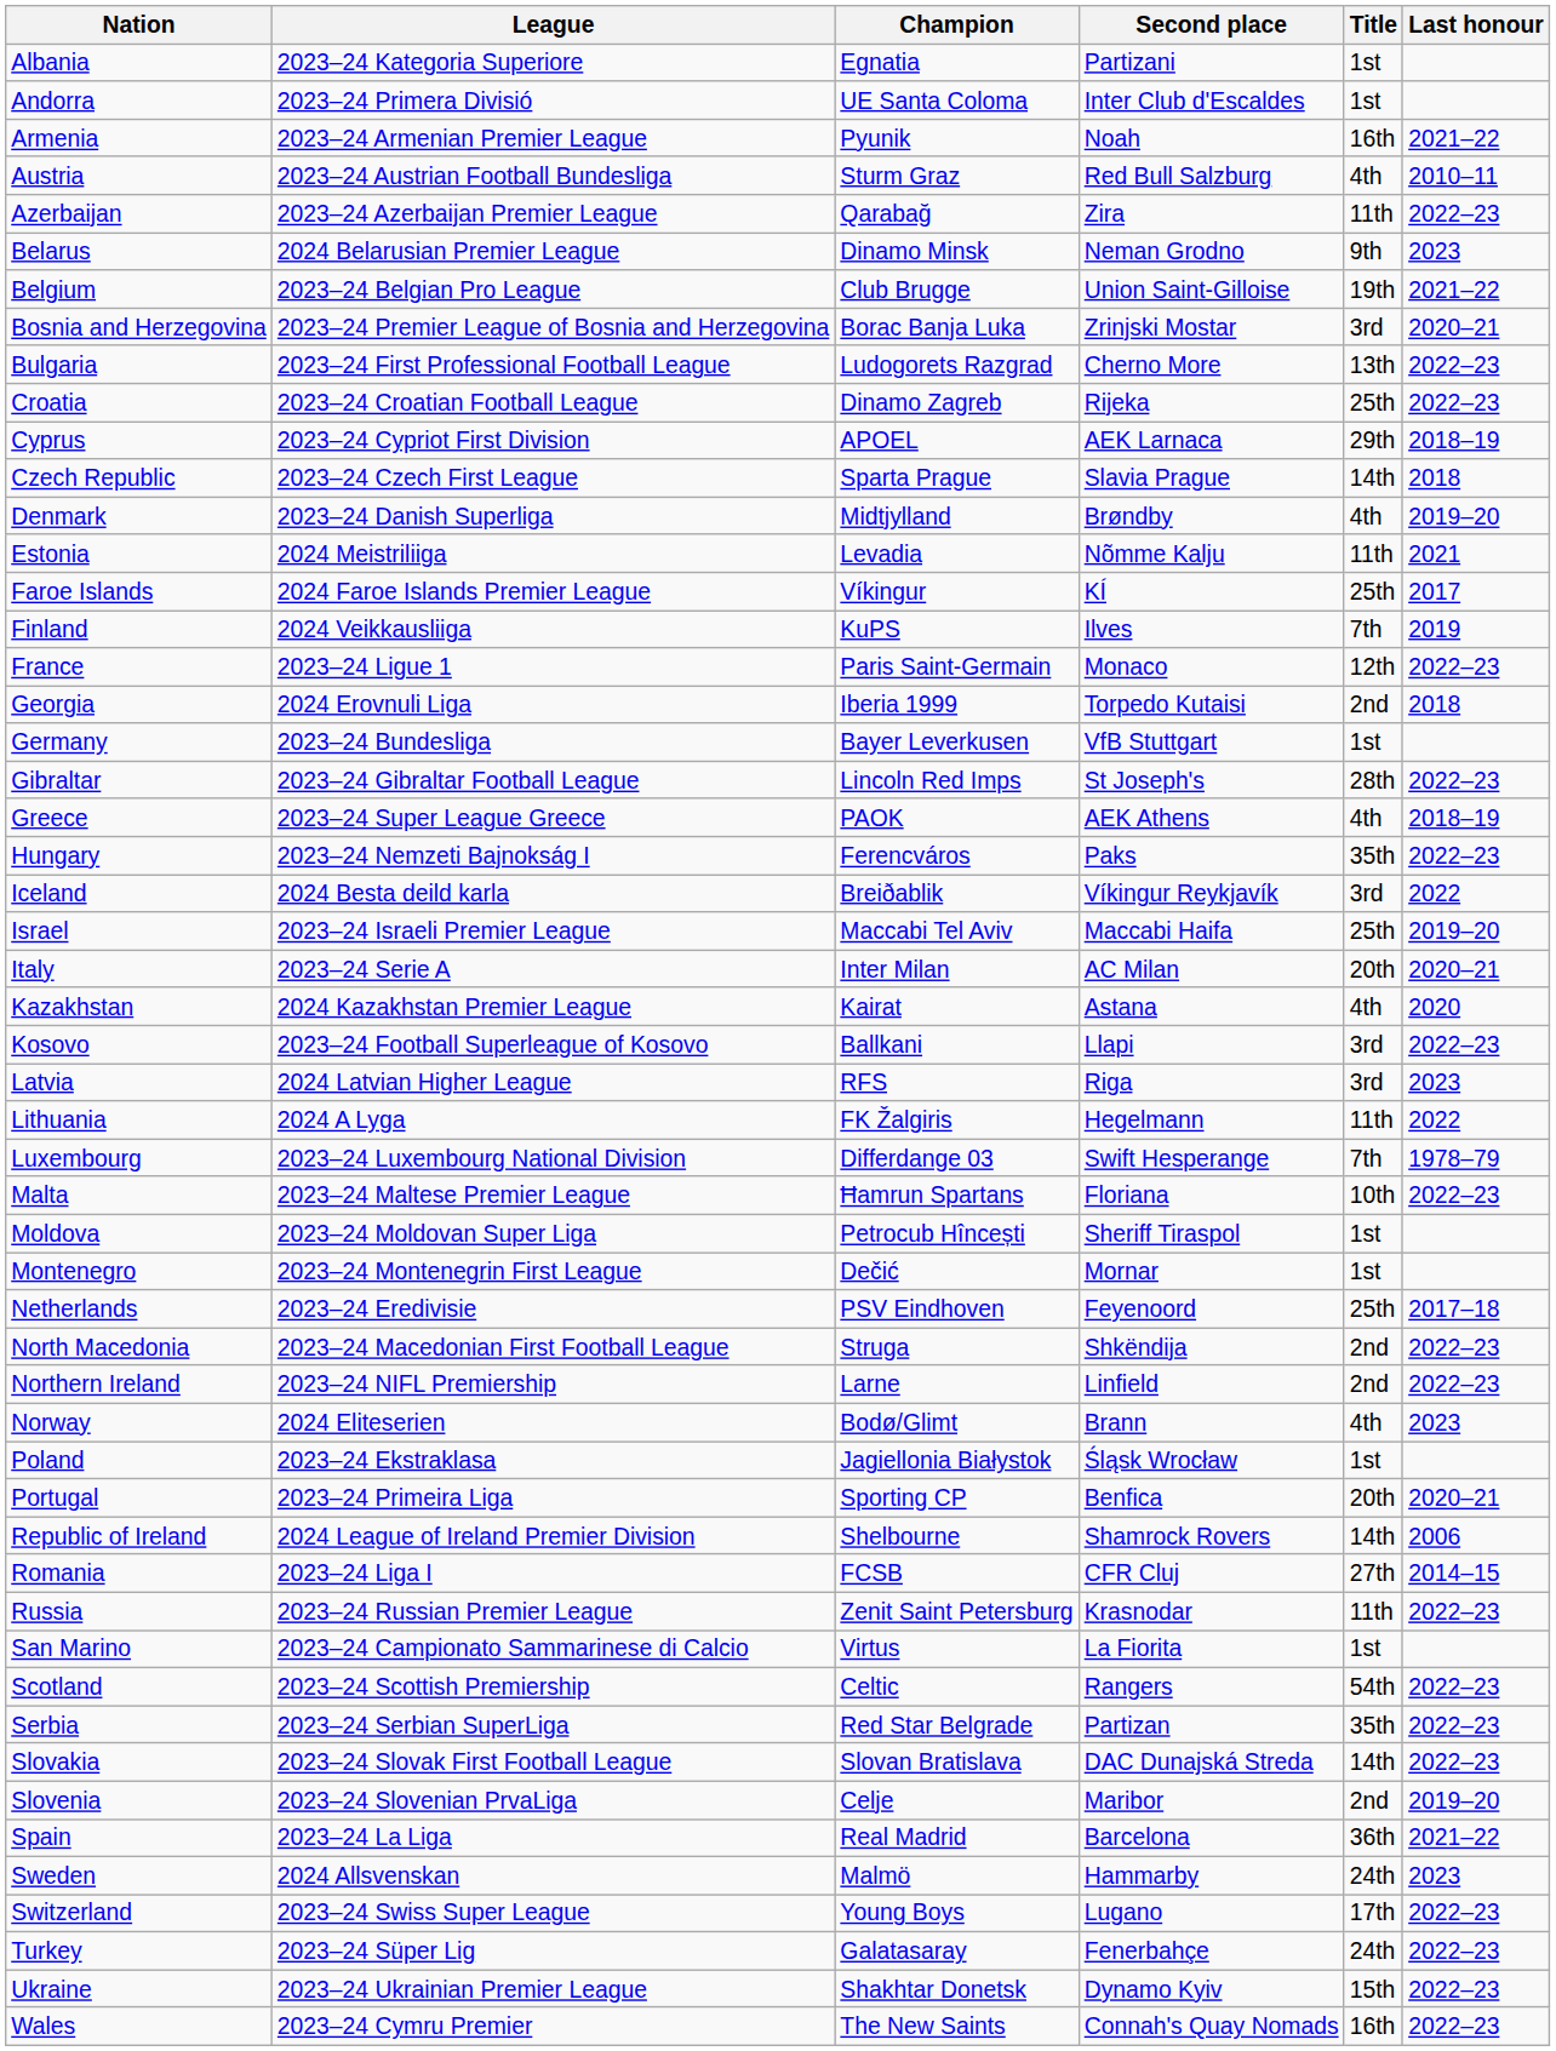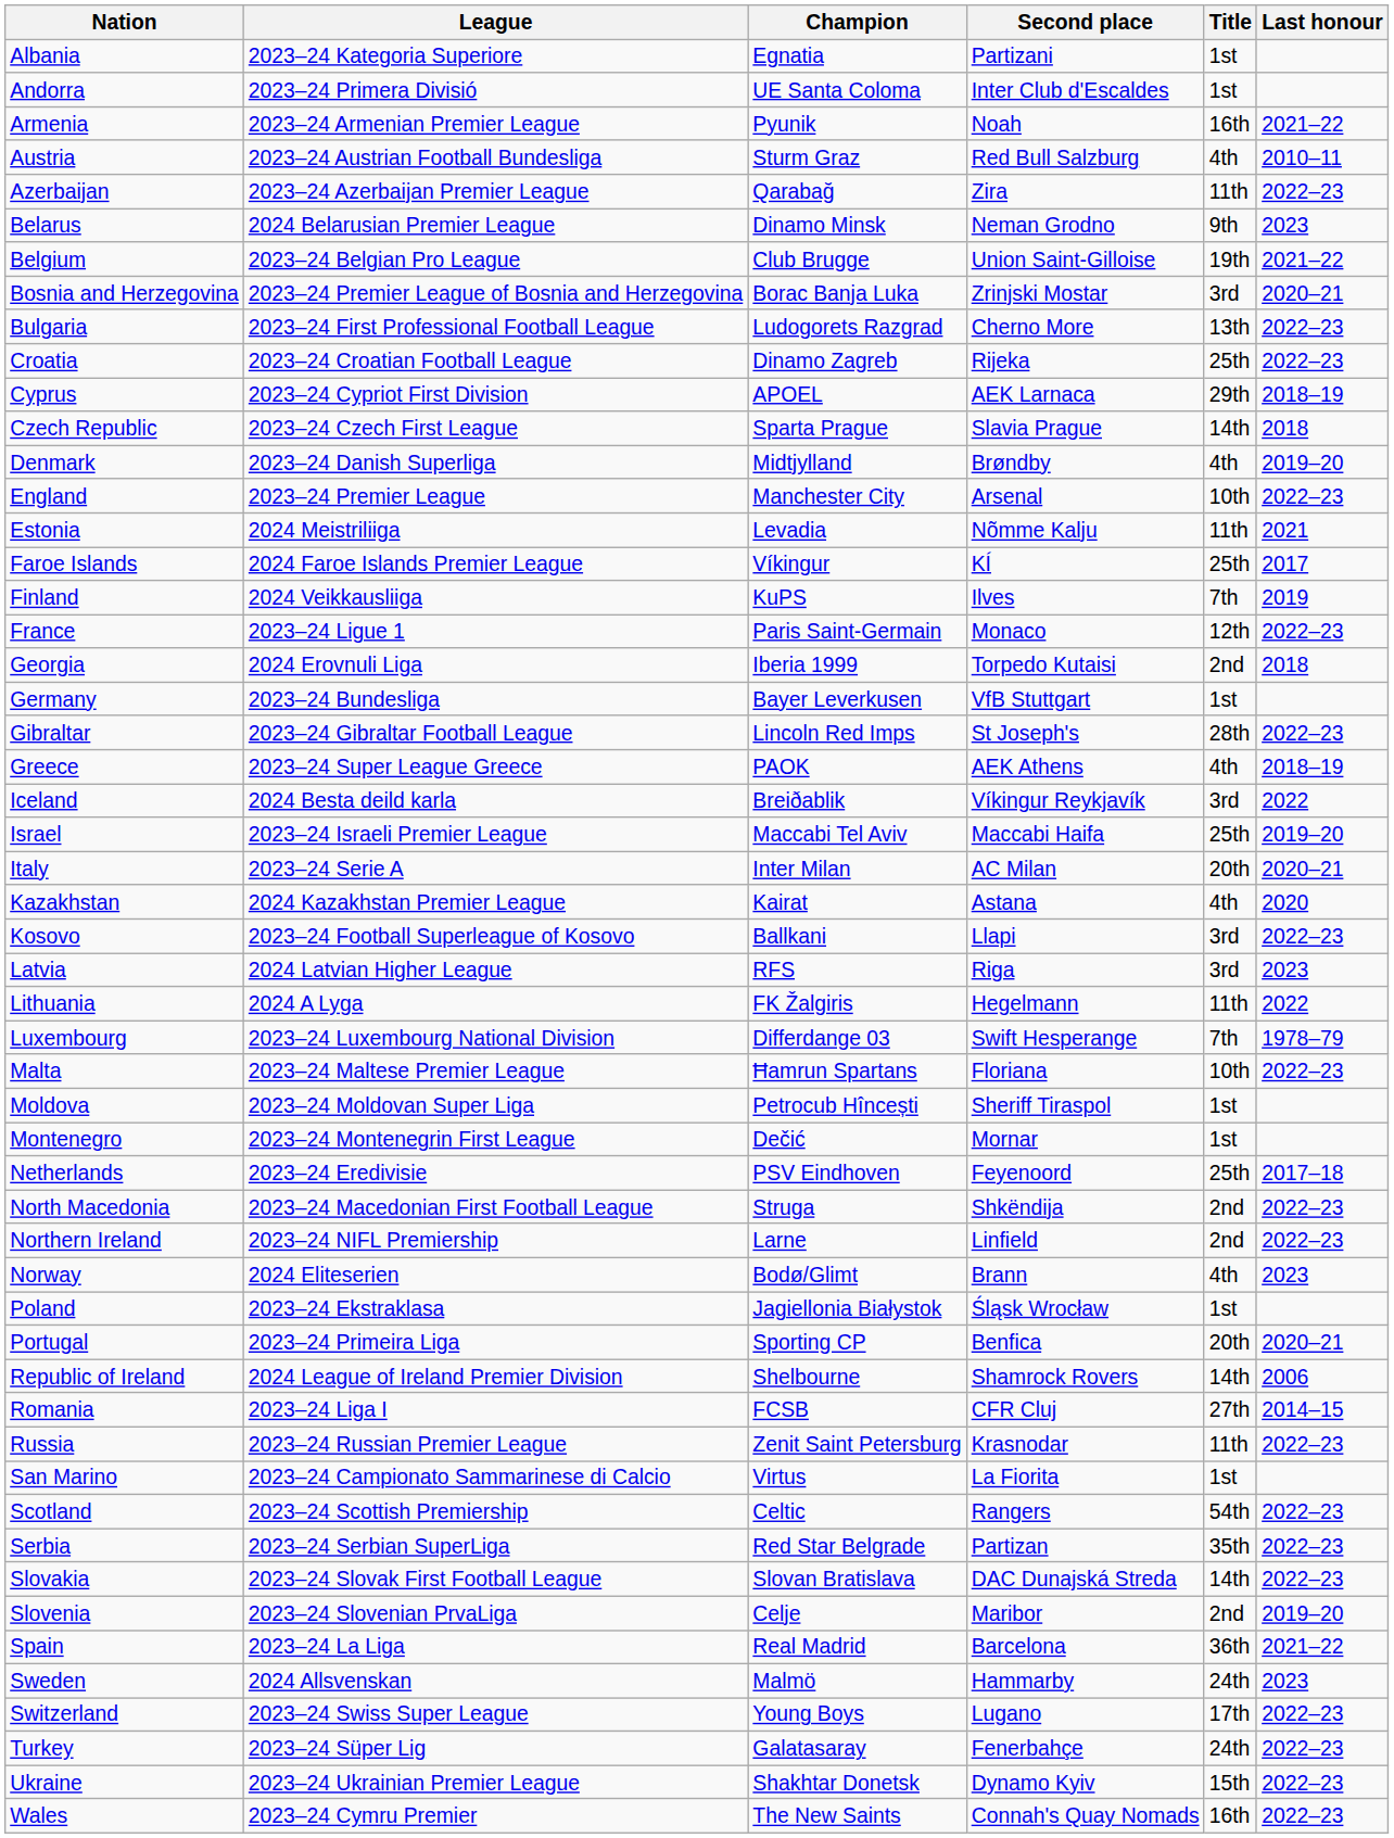 <table class=wikitable style="font-size:14px">
 <tr>
 <th>Nation</th>
 <th>League</th>
 <th>Champion</th>
 <th>Second place</th>
 <th data-sort-type="number">Title</th>
 <th>Last honour</th>
 </tr>
 <tr>
 <td> <a href='#'>Albania</a></td>
 <td><a href='#'>2023–24 Kategoria Superiore</a></td>
 <td><a href='#'>Egnatia</a></td>
 <td><a href='#'>Partizani</a></td>
 <td>1st</td>
 <td></td>
 </tr>
 <tr>
 <td> <a href='#'>Andorra</a></td>
 <td><a href='#'>2023–24 Primera Divisió</a></td>
 <td><a href='#'>UE Santa Coloma</a></td>
 <td><a href='#'>Inter Club d'Escaldes</a></td>
 <td>1st</td>
 <td></td>
 </tr>
 <tr>
 <td> <a href='#'>Armenia</a></td>
 <td><a href='#'>2023–24 Armenian Premier League</a></td>
 <td><a href='#'>Pyunik</a></td>
 <td><a href='#'>Noah</a></td>
 <td>16th</td>
 <td><a href='#'>2021–22</a></td>
 </tr>
 <tr>
 <td> <a href='#'>Austria</a></td>
 <td><a href='#'>2023–24 Austrian Football Bundesliga</a></td>
 <td><a href='#'>Sturm Graz</a></td>
 <td><a href='#'>Red Bull Salzburg</a></td>
 <td>4th</td>
 <td><a href='#'>2010–11</a></td>
 </tr>
 <tr>
 <td> <a href='#'>Azerbaijan</a></td>
 <td><a href='#'>2023–24 Azerbaijan Premier League</a></td>
 <td><a href='#'>Qarabağ</a></td>
 <td><a href='#'>Zira</a></td>
 <td>11th</td>
 <td><a href='#'>2022–23</a></td>
 </tr>
 <tr>
 <td> <a href='#'>Belarus</a></td>
 <td><a href='#'>2024 Belarusian Premier League</a></td>
 <td><a href='#'>Dinamo Minsk</a></td>
 <td><a href='#'>Neman Grodno</a></td>
 <td>9th</td>
 <td><a href='#'>2023</a></td>
 </tr>
 <tr>
 <td> <a href='#'>Belgium</a></td>
 <td><a href='#'>2023–24 Belgian Pro League</a></td>
 <td><a href='#'>Club Brugge</a></td>
 <td><a href='#'>Union Saint-Gilloise</a></td>
 <td>19th</td>
 <td><a href='#'>2021–22</a></td>
 </tr>
 <tr>
 <td> <a href='#'>Bosnia and Herzegovina</a></td>
 <td><a href='#'>2023–24 Premier League of Bosnia and Herzegovina</a></td>
 <td><a href='#'>Borac Banja Luka</a></td>
 <td><a href='#'>Zrinjski Mostar</a></td>
 <td>3rd</td>
 <td><a href='#'>2020–21</a></td>
 </tr>
 <tr>
 <td> <a href='#'>Bulgaria</a></td>
 <td><a href='#'>2023–24 First Professional Football League</a></td>
 <td><a href='#'>Ludogorets Razgrad</a></td>
 <td><a href='#'>Cherno More</a></td>
 <td>13th</td>
 <td><a href='#'>2022–23</a></td>
 </tr>
 <tr>
 <td> <a href='#'>Croatia</a></td>
 <td><a href='#'>2023–24 Croatian Football League</a></td>
 <td><a href='#'>Dinamo Zagreb</a></td>
 <td><a href='#'>Rijeka</a></td>
 <td>25th</td>
 <td><a href='#'>2022–23</a></td>
 </tr>
 <tr>
 <td> <a href='#'>Cyprus</a></td>
 <td><a href='#'>2023–24 Cypriot First Division</a></td>
 <td><a href='#'>APOEL</a></td>
 <td><a href='#'>AEK Larnaca</a></td>
 <td>29th</td>
 <td><a href='#'>2018–19</a></td>
 </tr>
 <tr>
 <td> <a href='#'>Czech Republic</a></td>
 <td><a href='#'>2023–24 Czech First League</a></td>
 <td><a href='#'>Sparta Prague</a></td>
 <td><a href='#'>Slavia Prague</a></td>
 <td>14th</td>
 <td><a href='#'>2018</a></td>
 </tr>
 <tr>
 <td> <a href='#'>Denmark</a></td>
 <td><a href='#'>2023–24 Danish Superliga</a></td>
 <td><a href='#'>Midtjylland</a></td>
 <td><a href='#'>Brøndby</a></td>
 <td>4th</td>
 <td><a href='#'>2019–20</a></td>
 </tr>
 <tr>
+<td> <a href='#'>England</a></td>
+<td><a href='#'>2023–24 Premier League</a></td>
+<td><a href='#'>Manchester City</a></td>
+<td><a href='#'>Arsenal</a></td>
+<td>10th</td>
+<td><a href='#'>2022–23</a></td>
+</tr>
+<tr>
 <td> <a href='#'>Estonia</a></td>
 <td><a href='#'>2024 Meistriliiga</a></td>
 <td><a href='#'>Levadia</a></td>
 <td><a href='#'>Nõmme Kalju</a></td>
 <td>11th</td>
 <td><a href='#'>2021</a></td>
 </tr>
 <tr>
 <td> <a href='#'>Faroe Islands</a></td>
 <td><a href='#'>2024 Faroe Islands Premier League</a></td>
 <td><a href='#'>Víkingur</a></td>
 <td><a href='#'>KÍ</a></td>
 <td>25th</td>
 <td><a href='#'>2017</a></td>
 </tr>
 <tr>
 <td> <a href='#'>Finland</a></td>
 <td><a href='#'>2024 Veikkausliiga</a></td>
 <td><a href='#'>KuPS</a></td>
 <td><a href='#'>Ilves</a></td>
 <td>7th</td>
 <td><a href='#'>2019</a></td>
 </tr>
 <tr>
 <td> <a href='#'>France</a></td>
 <td><a href='#'>2023–24 Ligue 1</a></td>
 <td><a href='#'>Paris Saint-Germain</a></td>
 <td><a href='#'>Monaco</a></td>
 <td>12th</td>
 <td><a href='#'>2022–23</a></td>
 </tr>
 <tr>
 <td> <a href='#'>Georgia</a></td>
 <td><a href='#'>2024 Erovnuli Liga</a></td>
 <td><a href='#'>Iberia 1999</a></td>
 <td><a href='#'>Torpedo Kutaisi</a></td>
 <td>2nd</td>
 <td><a href='#'>2018</a></td>
 </tr>
 <tr>
 <td> <a href='#'>Germany</a></td>
 <td><a href='#'>2023–24 Bundesliga</a></td>
 <td><a href='#'>Bayer Leverkusen</a></td>
 <td><a href='#'>VfB Stuttgart</a></td>
 <td>1st</td>
 <td></td>
 </tr>
 <tr>
 <td> <a href='#'>Gibraltar</a></td>
 <td><a href='#'>2023–24 Gibraltar Football League</a></td>
 <td><a href='#'>Lincoln Red Imps</a></td>
 <td><a href='#'>St Joseph's</a></td>
 <td>28th</td>
 <td><a href='#'>2022–23</a></td>
 </tr>
 <tr>
 <td> <a href='#'>Greece</a></td>
 <td><a href='#'>2023–24 Super League Greece</a></td>
 <td><a href='#'>PAOK</a></td>
 <td><a href='#'>AEK Athens</a></td>
 <td>4th</td>
 <td><a href='#'>2018–19</a></td>
-</tr>
-<tr>
-<td> <a href='#'>Hungary</a></td>
-<td><a href='#'>2023–24 Nemzeti Bajnokság I</a></td>
-<td><a href='#'>Ferencváros</a></td>
-<td><a href='#'>Paks</a></td>
-<td>35th</td>
-<td><a href='#'>2022–23</a></td>
 </tr>
 <tr>
 <td align=left> <a href='#'>Iceland</a></td>
 <td align=left><a href='#'>2024 Besta deild karla</a></td>
 <td><a href='#'>Breiðablik</a></td>
 <td><a href='#'>Víkingur Reykjavík</a></td>
 <td>3rd</td>
 <td><a href='#'>2022</a></td>
 </tr>
 <tr>
 <td> <a href='#'>Israel</a></td>
 <td><a href='#'>2023–24 Israeli Premier League</a></td>
 <td><a href='#'>Maccabi Tel Aviv</a></td>
 <td><a href='#'>Maccabi Haifa</a></td>
 <td>25th</td>
 <td><a href='#'>2019–20</a></td>
 </tr>
 <tr>
 <td> <a href='#'>Italy</a></td>
 <td><a href='#'>2023–24 Serie A</a></td>
 <td><a href='#'>Inter Milan</a></td>
 <td><a href='#'>AC Milan</a></td>
 <td>20th</td>
 <td><a href='#'>2020–21</a></td>
 </tr>
 <tr>
 <td> <a href='#'>Kazakhstan</a></td>
 <td><a href='#'>2024 Kazakhstan Premier League</a></td>
 <td><a href='#'>Kairat</a></td>
 <td><a href='#'>Astana</a></td>
 <td>4th</td>
 <td><a href='#'>2020</a></td>
 </tr>
 <tr>
 <td> <a href='#'>Kosovo</a></td>
 <td><a href='#'>2023–24 Football Superleague of Kosovo</a></td>
 <td><a href='#'>Ballkani</a></td>
 <td><a href='#'>Llapi</a></td>
 <td>3rd</td>
 <td><a href='#'>2022–23</a></td>
 </tr>
 <tr>
 <td> <a href='#'>Latvia</a></td>
 <td><a href='#'>2024 Latvian Higher League</a></td>
 <td><a href='#'>RFS</a></td>
 <td><a href='#'>Riga</a></td>
 <td>3rd</td>
 <td><a href='#'>2023</a></td>
 </tr>
 <tr>
 <td> <a href='#'>Lithuania</a></td>
 <td><a href='#'>2024 A Lyga</a></td>
 <td><a href='#'>FK Žalgiris</a></td>
 <td><a href='#'>Hegelmann</a></td>
 <td>11th</td>
 <td><a href='#'>2022</a></td>
 </tr>
 <tr>
 <td> <a href='#'>Luxembourg</a></td>
 <td><a href='#'>2023–24 Luxembourg National Division</a></td>
 <td><a href='#'>Differdange 03</a></td>
 <td><a href='#'>Swift Hesperange</a></td>
 <td>7th</td>
 <td><a href='#'>1978–79</a></td>
 </tr>
 <tr>
 <td> <a href='#'>Malta</a></td>
 <td><a href='#'>2023–24 Maltese Premier League</a></td>
 <td><a href='#'>Ħamrun Spartans</a></td>
 <td><a href='#'>Floriana</a></td>
 <td>10th</td>
 <td><a href='#'>2022–23</a></td>
 </tr>
 <tr>
 <td> <a href='#'>Moldova</a></td>
 <td><a href='#'>2023–24 Moldovan Super Liga</a></td>
 <td><a href='#'>Petrocub Hîncești</a></td>
 <td><a href='#'>Sheriff Tiraspol</a></td>
 <td>1st</td>
 <td></td>
 </tr>
 <tr>
 <td> <a href='#'>Montenegro</a></td>
 <td><a href='#'>2023–24 Montenegrin First League</a></td>
 <td><a href='#'>Dečić</a></td>
 <td><a href='#'>Mornar</a></td>
 <td>1st</td>
 <td></td>
 </tr>
 <tr>
 <td> <a href='#'>Netherlands</a></td>
 <td><a href='#'>2023–24 Eredivisie</a></td>
 <td><a href='#'>PSV Eindhoven</a></td>
 <td><a href='#'>Feyenoord</a></td>
 <td>25th</td>
 <td><a href='#'>2017–18</a></td>
 </tr>
 <tr>
 <td> <a href='#'>North Macedonia</a></td>
 <td><a href='#'>2023–24 Macedonian First Football League</a></td>
 <td><a href='#'>Struga</a></td>
 <td><a href='#'>Shkëndija</a></td>
 <td>2nd</td>
 <td><a href='#'>2022–23</a></td>
 </tr>
 <tr>
 <td> <a href='#'>Northern Ireland</a></td>
 <td><a href='#'>2023–24 NIFL Premiership</a></td>
 <td><a href='#'>Larne</a></td>
 <td><a href='#'>Linfield</a></td>
 <td>2nd</td>
 <td><a href='#'>2022–23</a></td>
 </tr>
 <tr>
 <td> <a href='#'>Norway</a></td>
 <td><a href='#'>2024 Eliteserien</a></td>
 <td><a href='#'>Bodø/Glimt</a></td>
 <td><a href='#'>Brann</a></td>
 <td>4th</td>
 <td><a href='#'>2023</a></td>
 </tr>
 <tr>
 <td> <a href='#'>Poland</a></td>
 <td><a href='#'>2023–24 Ekstraklasa</a></td>
 <td><a href='#'>Jagiellonia Białystok</a></td>
 <td><a href='#'>Śląsk Wrocław</a></td>
 <td>1st</td>
 <td></td>
 </tr>
 <tr>
 <td> <a href='#'>Portugal</a></td>
 <td><a href='#'>2023–24 Primeira Liga</a></td>
 <td><a href='#'>Sporting CP</a></td>
 <td><a href='#'>Benfica</a></td>
 <td>20th</td>
 <td><a href='#'>2020–21</a></td>
 </tr>
 <tr>
 <td> <a href='#'>Republic of Ireland</a></td>
 <td><a href='#'>2024 League of Ireland Premier Division</a></td>
 <td><a href='#'>Shelbourne</a></td>
 <td><a href='#'>Shamrock Rovers</a></td>
 <td>14th</td>
 <td><a href='#'>2006</a></td>
 </tr>
 <tr>
 <td> <a href='#'>Romania</a></td>
 <td><a href='#'>2023–24 Liga I</a></td>
 <td><a href='#'>FCSB</a></td>
 <td><a href='#'>CFR Cluj</a></td>
 <td>27th</td>
 <td><a href='#'>2014–15</a></td>
 </tr>
 <tr>
 <td align=left> <a href='#'>Russia</a></td>
 <td align=left><a href='#'>2023–24 Russian Premier League</a></td>
 <td><a href='#'>Zenit Saint Petersburg</a></td>
 <td><a href='#'>Krasnodar</a></td>
 <td>11th</td>
 <td><a href='#'>2022–23</a></td>
 </tr>
 <tr>
 <td> <a href='#'>San Marino</a></td>
 <td><a href='#'>2023–24 Campionato Sammarinese di Calcio</a></td>
 <td><a href='#'>Virtus</a></td>
 <td><a href='#'>La Fiorita</a></td>
 <td>1st</td>
 <td></td>
 </tr>
 <tr>
 <td> <a href='#'>Scotland</a></td>
 <td><a href='#'>2023–24 Scottish Premiership</a></td>
 <td><a href='#'>Celtic</a></td>
 <td><a href='#'>Rangers</a></td>
 <td>54th</td>
 <td><a href='#'>2022–23</a></td>
 </tr>
 <tr>
 <td> <a href='#'>Serbia</a></td>
 <td><a href='#'>2023–24 Serbian SuperLiga</a></td>
 <td><a href='#'>Red Star Belgrade</a></td>
 <td><a href='#'>Partizan</a></td>
 <td>35th</td>
 <td><a href='#'>2022–23</a></td>
 </tr>
 <tr>
 <td> <a href='#'>Slovakia</a></td>
 <td><a href='#'>2023–24 Slovak First Football League</a></td>
 <td><a href='#'>Slovan Bratislava</a></td>
 <td><a href='#'>DAC Dunajská Streda</a></td>
 <td>14th</td>
 <td><a href='#'>2022–23</a></td>
 </tr>
 <tr>
 <td> <a href='#'>Slovenia</a></td>
 <td><a href='#'>2023–24 Slovenian PrvaLiga</a></td>
 <td><a href='#'>Celje</a></td>
 <td><a href='#'>Maribor</a></td>
 <td>2nd</td>
 <td><a href='#'>2019–20</a></td>
 </tr>
 <tr>
 <td> <a href='#'>Spain</a></td>
 <td><a href='#'>2023–24 La Liga</a></td>
 <td><a href='#'>Real Madrid</a></td>
 <td><a href='#'>Barcelona</a></td>
 <td>36th</td>
 <td><a href='#'>2021–22</a></td>
 </tr>
 <tr>
 <td> <a href='#'>Sweden</a></td>
 <td><a href='#'>2024 Allsvenskan</a></td>
 <td><a href='#'>Malmö</a></td>
 <td><a href='#'>Hammarby</a></td>
 <td>24th</td>
 <td><a href='#'>2023</a></td>
 </tr>
 <tr>
 <td> <a href='#'>Switzerland</a></td>
 <td><a href='#'>2023–24 Swiss Super League</a></td>
 <td><a href='#'>Young Boys</a></td>
 <td><a href='#'>Lugano</a></td>
 <td>17th</td>
 <td><a href='#'>2022–23</a></td>
 </tr>
 <tr>
 <td> <a href='#'>Turkey</a></td>
 <td><a href='#'>2023–24 Süper Lig</a></td>
 <td><a href='#'>Galatasaray</a></td>
 <td><a href='#'>Fenerbahçe</a></td>
 <td>24th</td>
 <td><a href='#'>2022–23</a></td>
 </tr>
 <tr>
 <td> <a href='#'>Ukraine</a></td>
 <td><a href='#'>2023–24 Ukrainian Premier League</a></td>
 <td><a href='#'>Shakhtar Donetsk</a></td>
 <td><a href='#'>Dynamo Kyiv</a></td>
 <td>15th</td>
 <td><a href='#'>2022–23</a></td>
 </tr>
 <tr>
 <td> <a href='#'>Wales</a></td>
 <td><a href='#'>2023–24 Cymru Premier</a></td>
 <td><a href='#'>The New Saints</a></td>
 <td><a href='#'>Connah's Quay Nomads</a></td>
 <td>16th</td>
 <td><a href='#'>2022–23</a></td>
 </tr>
 </table>
